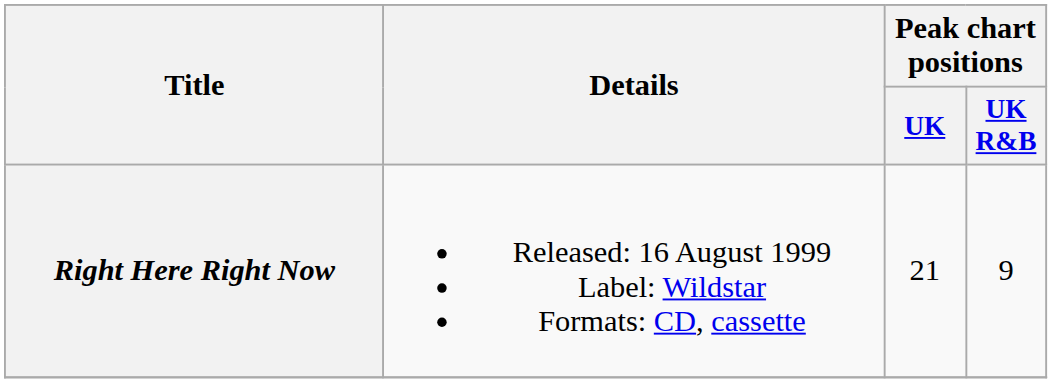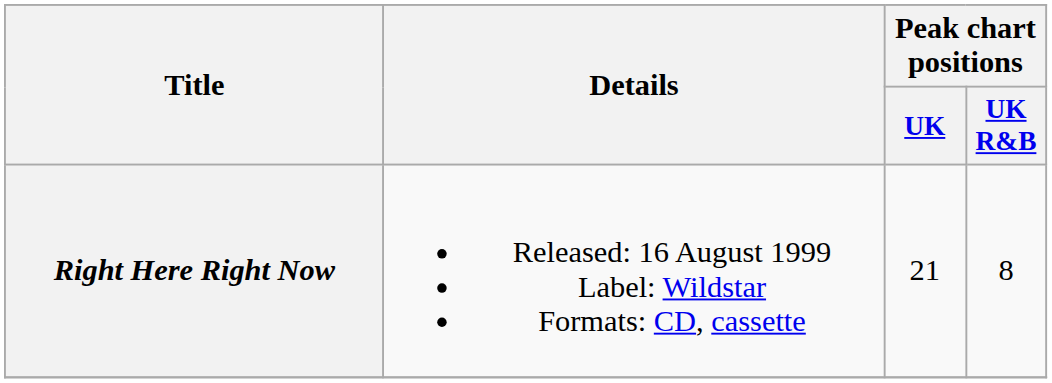 <table class="wikitable plainrowheaders" style="text-align:center;">
 <tr>
 <th scope="col" rowspan="2" style="width:12em;">Title</th>
 <th scope="col" rowspan="2" style="width:16em;">Details</th>
 <th scope="col" colspan="2">Peak chart positions</th>
 </tr>
 <tr>
 <th scope="col" style="width:2.5em;font-size:90%;"><a href='#'>UK</a><br></th>
 <th scope="col" style="width:2.5em;font-size:90%;"><a href='#'>UK R&B</a><br></th>
 </tr>
 <tr>
 <th scope="row"><em>Right Here Right Now</em></th>
 <td><br><ul><li>Released: 16 August 1999</li><li>Label: <a href='#'>Wildstar</a></li><li>Formats: <a href='#'>CD</a>, <a href='#'>cassette</a></li></ul></td>
 <td>21</td>
-<td>9</td>
+<td>8</td>
 </tr>
 <tr>
 </tr>
 </table>
